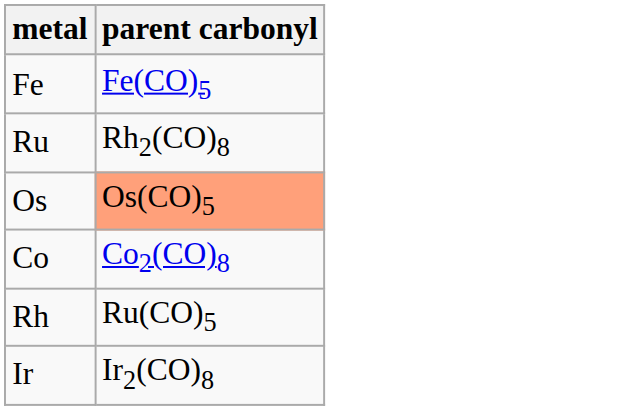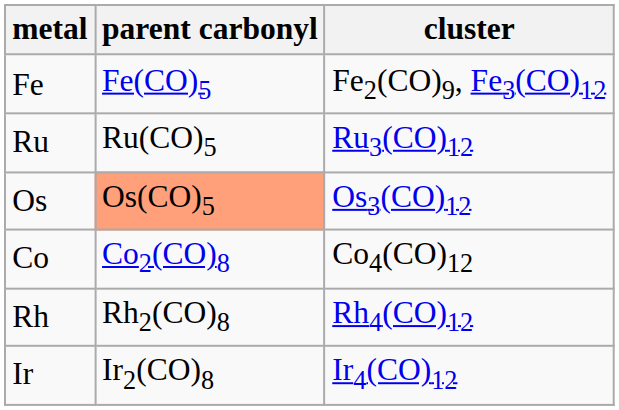 <table class="wikitable">
 <tr>
 <th>metal</th>
 <th>parent carbonyl</th>
+<th>cluster</th>
 </tr>
 <tr>
 <td>Fe</td>
 <td><a href='#'>Fe(CO)<sub>5</sub></a></td>
+<td>Fe<sub>2</sub>(CO)<sub>9</sub>, <a href='#'>Fe<sub>3</sub>(CO)<sub>12</sub></a></td>
 </tr>
 <tr>
 <td>Ru</td>
-<td>Rh<sub>2</sub>(CO)<sub>8</sub></td>
+<td>Ru(CO)<sub>5</sub></td>
+<td><a href='#'>Ru<sub>3</sub>(CO)<sub>12</sub></a></td>
 </tr>
 <tr>
 <td>Os</td>
 <td style="background: lightsalmon;">Os(CO)<sub>5</sub></td>
+<td><a href='#'>Os<sub>3</sub>(CO)<sub>12</sub></a></td>
 </tr>
 <tr>
 <td>Co</td>
 <td><a href='#'>Co<sub>2</sub>(CO)<sub>8</sub></a></td>
+<td>Co<sub>4</sub>(CO)<sub>12</sub></td>
 </tr>
 <tr>
 <td>Rh</td>
-<td>Ru(CO)<sub>5</sub></td>
+<td>Rh<sub>2</sub>(CO)<sub>8</sub></td>
+<td><a href='#'>Rh<sub>4</sub>(CO)<sub>12</sub></a></td>
 </tr>
 <tr>
 <td>Ir</td>
 <td>Ir<sub>2</sub>(CO)<sub>8</sub></td>
+<td><a href='#'>Ir<sub>4</sub>(CO)<sub>12</sub></a></td>
 </tr>
 </table>
